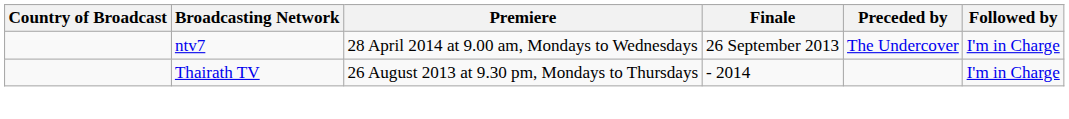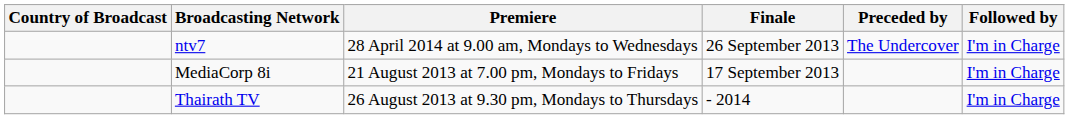 <table class="wikitable">
 <tr>
 <th>Country of Broadcast</th>
 <th>Broadcasting Network</th>
 <th>Premiere</th>
 <th>Finale</th>
 <th>Preceded by</th>
 <th>Followed by</th>
 </tr>
 <tr>
 <td></td>
 <td><a href='#'>ntv7</a></td>
 <td>28 April 2014 at 9.00 am, Mondays to Wednesdays</td>
 <td>26 September 2013</td>
 <td><a href='#'>The Undercover</a></td>
 <td><a href='#'>I'm in Charge</a></td>
 </tr>
 <tr>
 <td></td>
+<td>MediaCorp 8i</td>
+<td>21 August 2013 at 7.00 pm, Mondays to Fridays</td>
+<td>17 September 2013</td>
+<td></td>
+<td><a href='#'>I'm in Charge</a></td>
+</tr>
+<tr>
+<td></td>
 <td><a href='#'>Thairath TV</a></td>
 <td>26 August 2013 at 9.30 pm, Mondays to Thursdays</td>
 <td>- 2014</td>
 <td></td>
 <td><a href='#'>I'm in Charge</a></td>
 </tr>
 </table>
